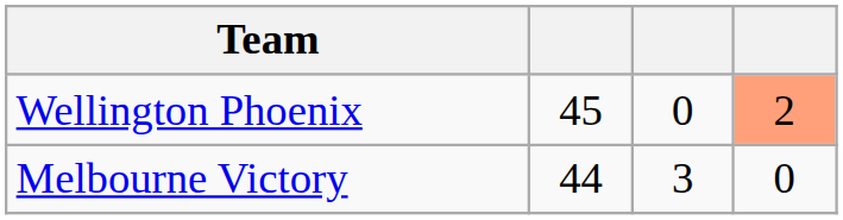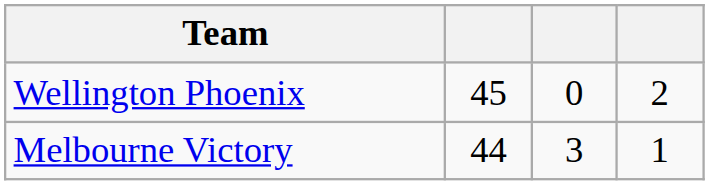 <table class="wikitable" style="text-align:center;">
 <tr>
 <th width=185>Team</th>
 <th width=30></th>
 <th width=30></th>
 <th width=30></th>
 </tr>
 <tr>
 <td align=left> <a href='#'>Wellington Phoenix</a></td>
 <td>45</td>
 <td>0</td>
-<td style="background: lightsalmon;">2</td>
+<td>2</td>
 </tr>
 <tr>
 <td align=left> <a href='#'>Melbourne Victory</a></td>
 <td>44</td>
 <td>3</td>
-<td>0</td>
+<td>1</td>
 </tr>
 </table>
